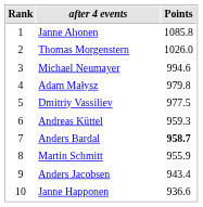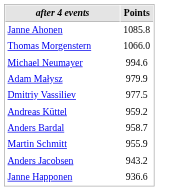 <table cellspacing="1" cellpadding="3" style="border:1px solid #AAAAAA;font-size:86%">
 <tr style="background:#E4E4E4">
-<th style="border-bottom:1px solid #AAAAAA" width=10>Rank</th>
 <th style="border-bottom:1px solid #AAAAAA" width=155><em>after 4 events</em></th>
 <th style="border-bottom:1px solid #AAAAAA" width=40>Points</th>
 </tr>
 <tr>
-<td style="text-align:center">1</td>
 <td> <a href='#'>Janne Ahonen</a></td>
 <td style="text-align:center">1085.8</td>
 </tr>
 <tr>
-<td style="text-align:center">2</td>
 <td> <a href='#'>Thomas Morgenstern</a></td>
-<td style="text-align:center">1026.0</td>
+<td style="text-align:center">1066.0</td>
 </tr>
 <tr>
-<td style="text-align:center">3</td>
 <td> <a href='#'>Michael Neumayer</a></td>
 <td style="text-align:center">994.6</td>
 </tr>
 <tr>
-<td style="text-align:center">4</td>
 <td> <a href='#'>Adam Małysz</a></td>
-<td style="text-align:center">979.8</td>
+<td style="text-align:center">979.9</td>
 </tr>
 <tr>
-<td style="text-align:center">5</td>
 <td> <a href='#'>Dmitriy Vassiliev</a></td>
 <td style="text-align:center">977.5</td>
 </tr>
 <tr>
-<td style="text-align:center">6</td>
 <td> <a href='#'>Andreas Küttel</a></td>
-<td style="text-align:center">959.3</td>
+<td style="text-align:center">959.2</td>
 </tr>
 <tr>
-<td style="text-align:center">7</td>
 <td> <a href='#'>Anders Bardal</a></td>
-<td style="text-align:center"><strong>958.7</strong></td>
+<td style="text-align:center">958.7</td>
 </tr>
 <tr>
-<td style="text-align:center">8</td>
 <td> <a href='#'>Martin Schmitt</a></td>
 <td style="text-align:center">955.9</td>
 </tr>
 <tr>
-<td style="text-align:center">9</td>
 <td> <a href='#'>Anders Jacobsen</a></td>
-<td style="text-align:center">943.4</td>
+<td style="text-align:center">943.2</td>
 </tr>
 <tr>
-<td style="text-align:center">10</td>
 <td> <a href='#'>Janne Happonen</a></td>
 <td style="text-align:center">936.6</td>
 </tr>
 </table>
